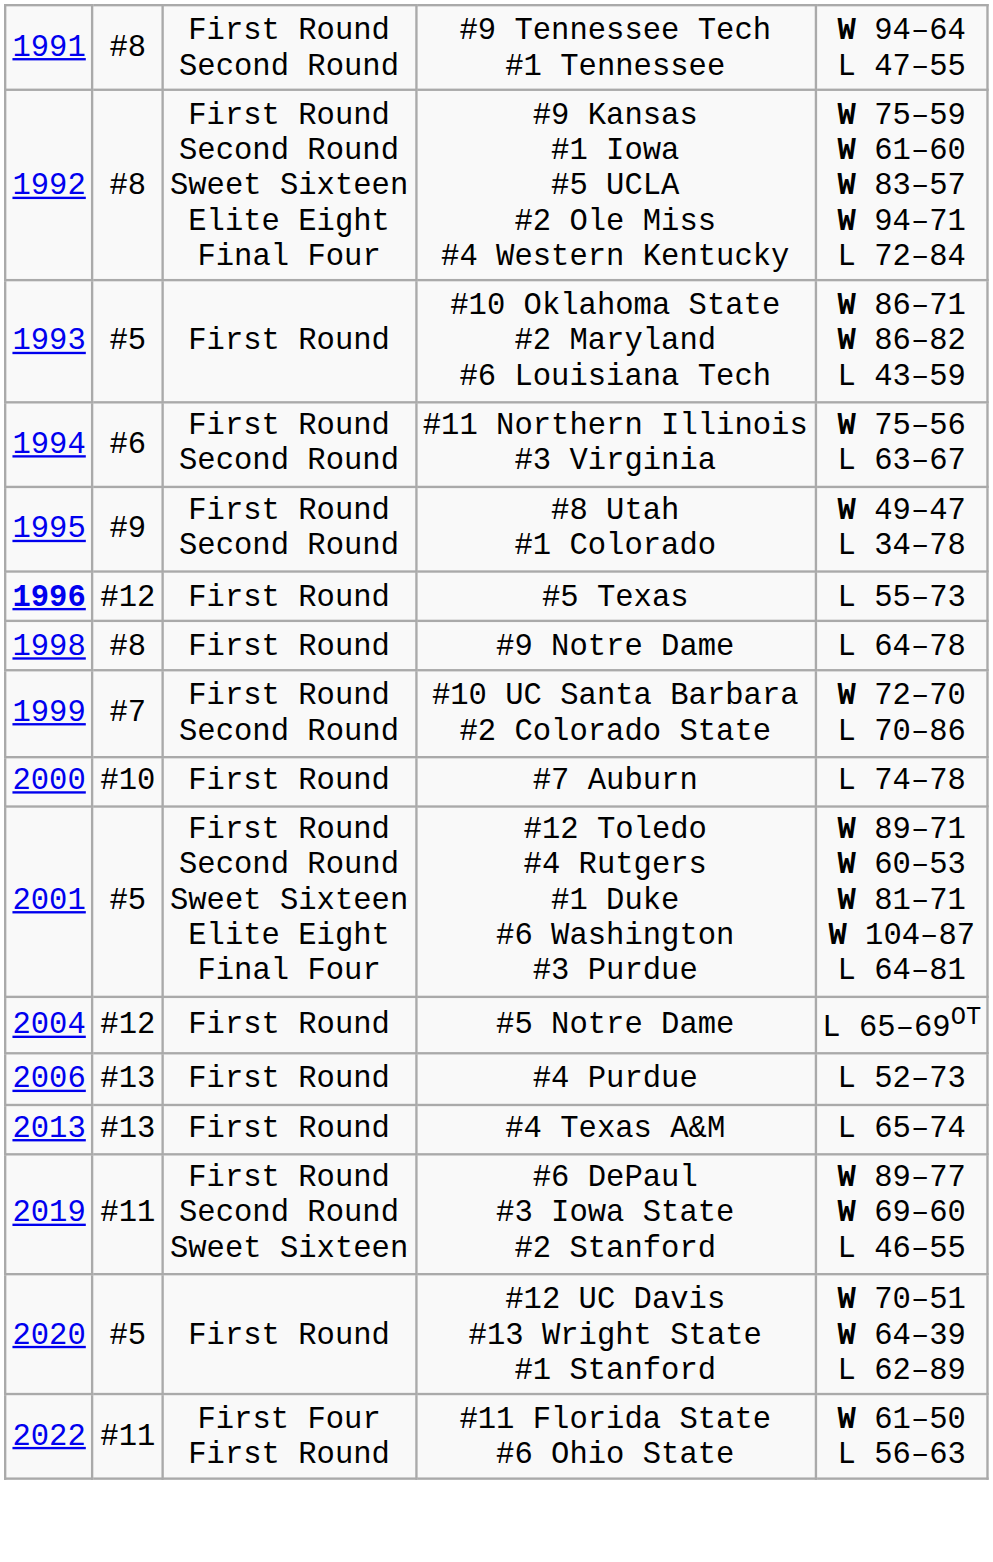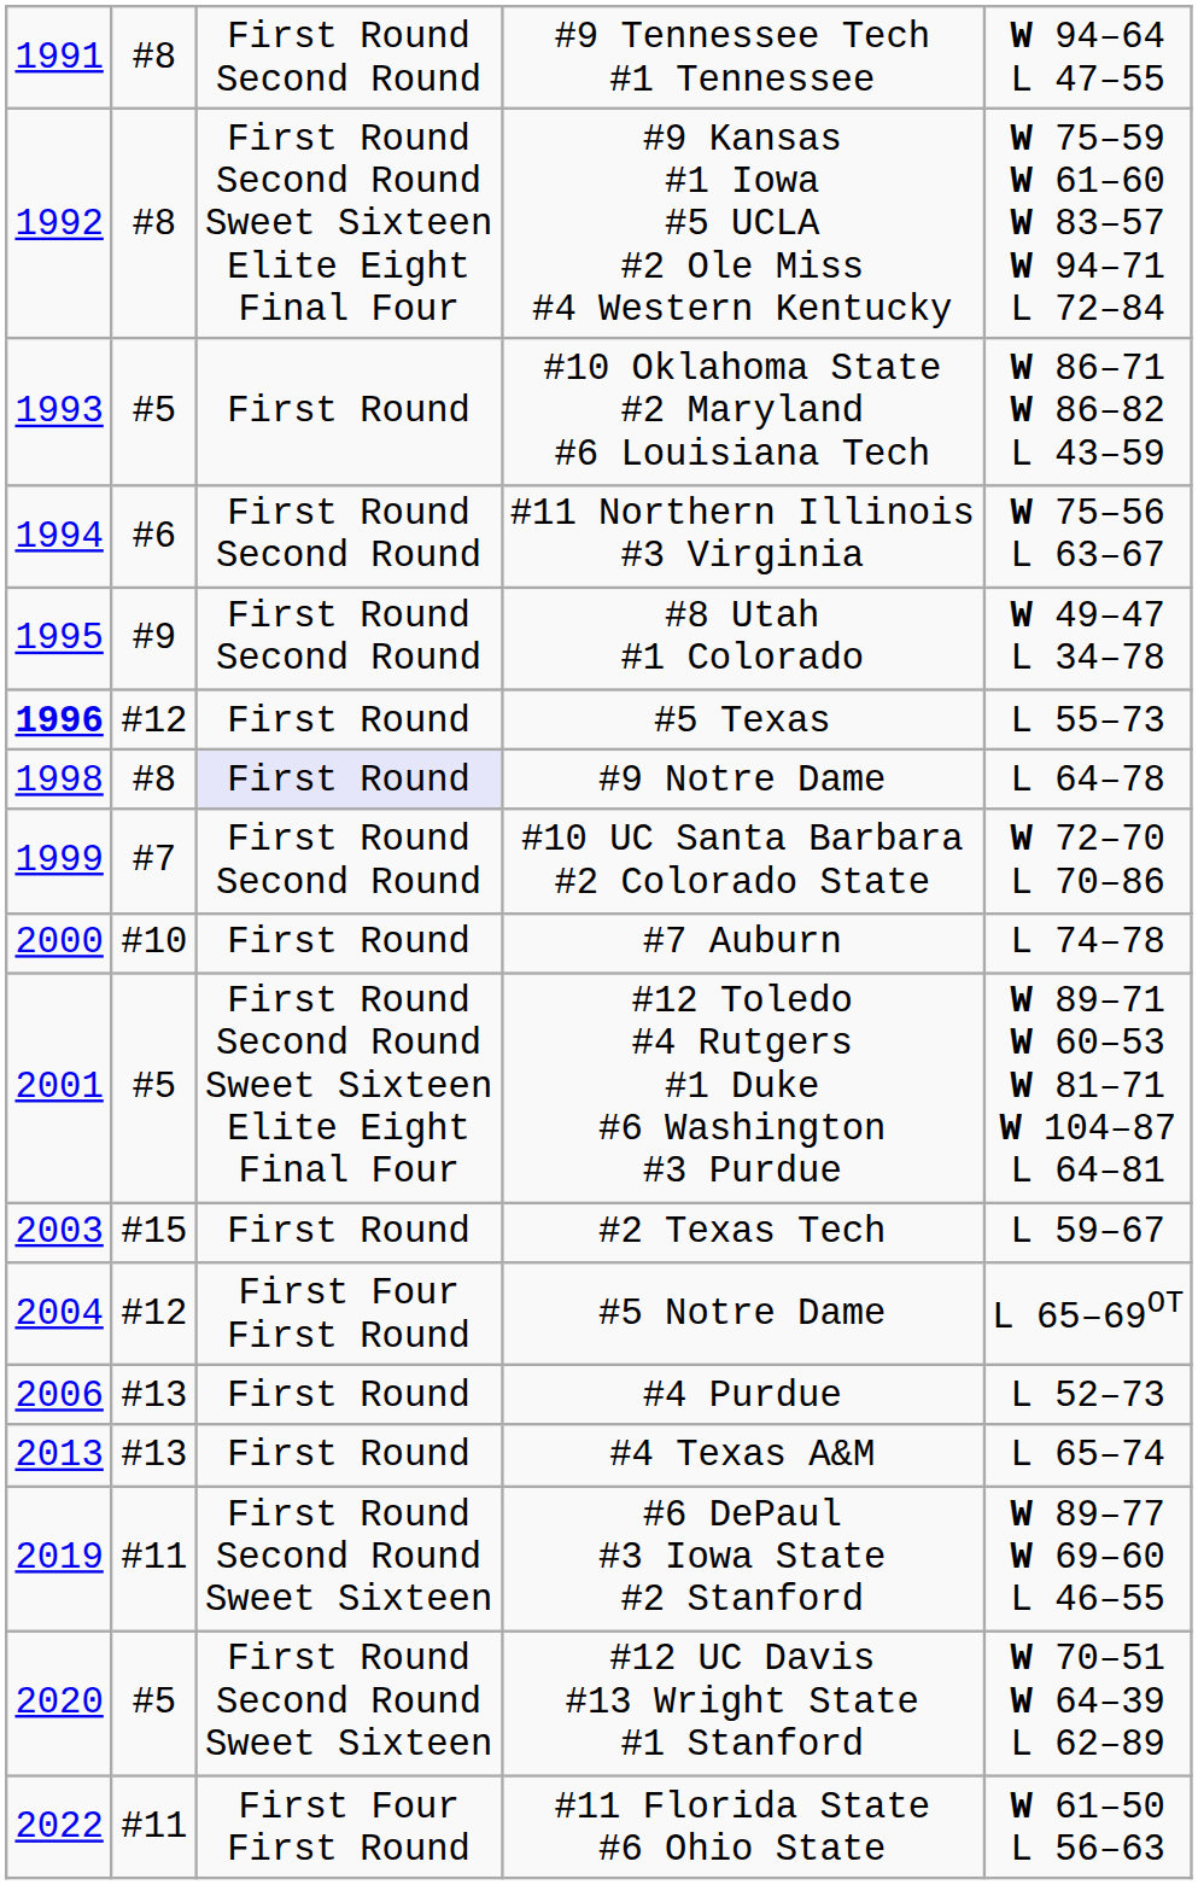 <table class="wikitable">
 <tr align="center">
 <td><a href='#'>1991</a></td>
 <td>#8</td>
 <td>First Round<br>Second Round</td>
 <td>#9 Tennessee Tech<br>#1 Tennessee</td>
 <td><strong>W</strong> 94–64<br>L 47–55</td>
 </tr>
 <tr align="center">
 <td><a href='#'>1992</a></td>
 <td>#8</td>
 <td>First Round<br>Second Round<br>Sweet Sixteen<br>Elite Eight<br>Final Four</td>
 <td>#9 Kansas<br>#1 Iowa<br>#5 UCLA<br>#2 Ole Miss<br>#4 Western Kentucky</td>
 <td><strong>W</strong> 75–59<br><strong>W</strong> 61–60<br><strong>W</strong> 83–57<br><strong>W</strong> 94–71<br> L 72–84</td>
 </tr>
 <tr align="center">
 <td><a href='#'>1993</a></td>
 <td>#5</td>
 <td>First Round</td>
 <td>#10 Oklahoma State<br> #2 Maryland<br>#6 Louisiana Tech</td>
 <td><strong>W</strong> 86–71<br><strong>W</strong> 86–82<br>L 43–59</td>
 </tr>
 <tr align="center">
 <td><a href='#'>1994</a></td>
 <td>#6</td>
 <td>First Round<br>Second Round</td>
 <td>#11 Northern Illinois<br>#3 Virginia</td>
 <td><strong>W</strong> 75–56<br> L 63–67</td>
 </tr>
 <tr align="center">
 <td><a href='#'>1995</a></td>
 <td>#9</td>
 <td>First Round<br>Second Round</td>
 <td>#8 Utah<br>#1 Colorado</td>
 <td><strong>W</strong> 49–47<br>L 34–78</td>
 </tr>
 <tr align="center">
 <td><strong><a href='#'>1996</a></strong></td>
 <td>#12</td>
 <td>First Round</td>
 <td>#5 Texas</td>
 <td>L 55–73</td>
 </tr>
 <tr align="center">
 <td><a href='#'>1998</a></td>
 <td>#8</td>
-<td>First Round</td>
+<td style="background: lavender;">First Round</td>
 <td>#9 Notre Dame</td>
 <td>L 64–78</td>
 </tr>
 <tr align="center">
 <td><a href='#'>1999</a></td>
 <td>#7</td>
 <td>First Round<br>Second Round</td>
 <td>#10 UC Santa Barbara<br>#2 Colorado State</td>
 <td><strong>W</strong> 72–70<br> L 70–86</td>
 </tr>
 <tr align="center">
 <td><a href='#'>2000</a></td>
 <td>#10</td>
 <td>First Round</td>
 <td>#7 Auburn</td>
 <td>L 74–78</td>
 </tr>
 <tr align="center">
 <td><a href='#'>2001</a></td>
 <td>#5</td>
 <td>First Round<br>Second Round<br>Sweet Sixteen<br>Elite Eight<br>Final Four</td>
 <td>#12 Toledo<br>#4 Rutgers<br>#1 Duke<br>#6 Washington<br>#3 Purdue</td>
 <td><strong>W</strong> 89–71<br><strong>W</strong> 60–53<br><strong>W</strong> 81–71<br><strong>W</strong> 104–87<br>L 64–81</td>
 </tr>
 <tr align="center">
+<td><a href='#'>2003</a></td>
+<td>#15</td>
+<td>First Round</td>
+<td>#2 Texas Tech</td>
+<td>L 59–67</td>
+</tr>
+<tr align="center">
 <td><a href='#'>2004</a></td>
 <td>#12</td>
-<td>First Round</td>
+<td>First Four<br>First Round</td>
 <td>#5 Notre Dame</td>
 <td>L 65–69<sup>OT</sup></td>
 </tr>
 <tr align="center">
 <td><a href='#'>2006</a></td>
 <td>#13</td>
 <td>First Round</td>
 <td>#4 Purdue</td>
 <td>L 52–73</td>
 </tr>
 <tr align="center">
 <td><a href='#'>2013</a></td>
 <td>#13</td>
 <td>First Round</td>
 <td>#4 Texas A&M</td>
 <td>L 65–74</td>
 </tr>
 <tr align="center">
 <td><a href='#'>2019</a></td>
 <td>#11</td>
 <td>First Round<br>Second Round<br>Sweet Sixteen</td>
 <td>#6 DePaul<br>#3 Iowa State<br>#2 Stanford</td>
 <td><strong>W</strong> 89–77<br><strong>W</strong> 69–60<br>L 46–55</td>
 </tr>
 <tr align="center">
 <td><a href='#'>2020</a></td>
 <td>#5</td>
-<td>First Round</td>
+<td>First Round<br>Second Round<br>Sweet Sixteen</td>
 <td>#12 UC Davis<br>#13 Wright State<br>#1 Stanford</td>
 <td><strong>W</strong> 70–51<br><strong>W</strong> 64–39<br>L 62–89</td>
 </tr>
 <tr align="center">
 <td><a href='#'>2022</a></td>
 <td>#11</td>
 <td>First Four<br>First Round</td>
 <td>#11 Florida State<br>#6 Ohio State</td>
 <td><strong>W</strong> 61–50<br>L 56–63<br></td>
 </tr>
 </table>
